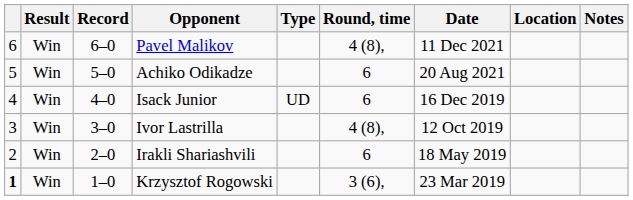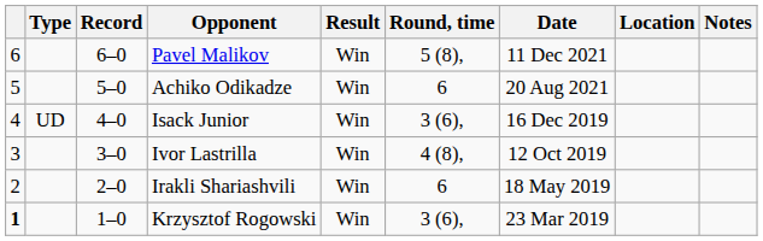 <table class="wikitable" style="text-align:center; font-size:95%">
 <tr>
 <th></th>
-<th>Result</th>
+<th>Type</th>
 <th>Record</th>
 <th>Opponent</th>
-<th>Type</th>
+<th>Result</th>
 <th>Round, time</th>
 <th>Date</th>
 <th>Location</th>
 <th>Notes</th>
 </tr>
 <tr>
 <td>6</td>
-<td>Win</td>
+<td></td>
 <td>6–0</td>
 <td align="left"><a href='#'>Pavel Malikov</a></td>
-<td></td>
-<td>4 (8), </td>
+<td>Win</td>
+<td>5 (8), </td>
 <td>11 Dec 2021</td>
 <td align="left"></td>
 <td></td>
 </tr>
 <tr>
 <td>5</td>
-<td>Win</td>
+<td></td>
 <td>5–0</td>
 <td align="left">Achiko Odikadze</td>
-<td></td>
+<td>Win</td>
 <td>6</td>
 <td>20 Aug 2021</td>
 <td align="left"></td>
 <td></td>
 </tr>
 <tr>
 <td>4</td>
-<td>Win</td>
+<td>UD</td>
 <td>4–0</td>
 <td align="left">Isack Junior</td>
-<td>UD</td>
-<td>6</td>
+<td>Win</td>
+<td>3 (6), </td>
 <td>16 Dec 2019</td>
 <td align="left"></td>
 <td></td>
 </tr>
 <tr>
 <td>3</td>
-<td>Win</td>
+<td></td>
 <td>3–0</td>
 <td align="left">Ivor Lastrilla</td>
-<td></td>
+<td>Win</td>
 <td>4 (8), </td>
 <td>12 Oct 2019</td>
 <td align="left"></td>
 <td></td>
 </tr>
 <tr>
 <td>2</td>
-<td>Win</td>
+<td></td>
 <td>2–0</td>
 <td align="left">Irakli Shariashvili</td>
-<td></td>
+<td>Win</td>
 <td>6</td>
 <td>18 May 2019</td>
 <td align="left"></td>
 <td></td>
 </tr>
 <tr>
 <td><strong>1</strong></td>
-<td>Win</td>
+<td></td>
 <td>1–0</td>
 <td align="left">Krzysztof Rogowski</td>
-<td></td>
+<td>Win</td>
 <td>3 (6), </td>
 <td>23 Mar 2019</td>
 <td align="left"></td>
 <td></td>
 </tr>
 </table>
